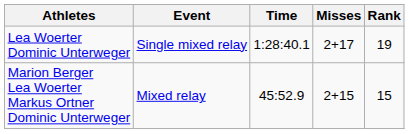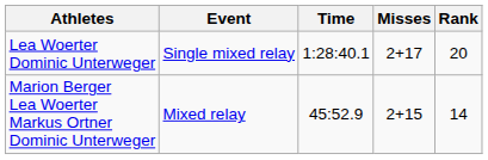 <table class="wikitable" style="font-size:90%">
 <tr>
 <th>Athletes</th>
 <th>Event</th>
 <th>Time</th>
 <th>Misses</th>
 <th>Rank</th>
 </tr>
 <tr align=center>
 <td align=left><a href='#'>Lea Woerter</a><br><a href='#'>Dominic Unterweger</a></td>
 <td align=left><a href='#'>Single mixed relay</a></td>
 <td>1:28:40.1</td>
 <td>2+17</td>
-<td>19</td>
+<td>20</td>
 </tr>
 <tr align=center>
 <td align=left><a href='#'>Marion Berger</a><br><a href='#'>Lea Woerter</a><br><a href='#'>Markus Ortner</a><br><a href='#'>Dominic Unterweger</a></td>
 <td align=left><a href='#'>Mixed relay</a></td>
 <td>45:52.9</td>
 <td>2+15</td>
-<td>15</td>
+<td>14</td>
 </tr>
 </table>
